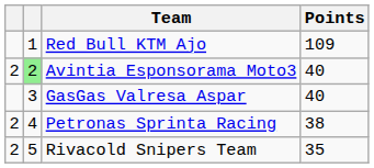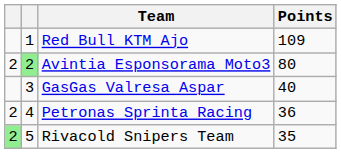 <table class="wikitable" style="font-size: 85%;">
 <tr>
 <th></th>
 <th></th>
 <th>Team</th>
 <th>Points</th>
 </tr>
 <tr>
 <td></td>
 <td align=center>1</td>
 <td> <a href='#'>Red Bull KTM Ajo</a></td>
 <td align=left>109</td>
 </tr>
 <tr>
 <td> 2</td>
 <td align=center style="background: lightgreen;">2</td>
 <td> <a href='#'>Avintia Esponsorama Moto3</a></td>
-<td align=left>40</td>
+<td align=left>80</td>
 </tr>
 <tr>
 <td></td>
 <td align=center>3</td>
 <td> <a href='#'>GasGas Valresa Aspar</a></td>
 <td align=left>40</td>
 </tr>
 <tr>
 <td> 2</td>
 <td align=center>4</td>
 <td> <a href='#'>Petronas Sprinta Racing</a></td>
-<td align=left>38</td>
+<td align=left>36</td>
 </tr>
 <tr>
-<td> 2</td>
+<td style="background: lightgreen;"> 2</td>
 <td align=center>5</td>
 <td> Rivacold Snipers Team</td>
 <td align=left>35</td>
 </tr>
 </table>
